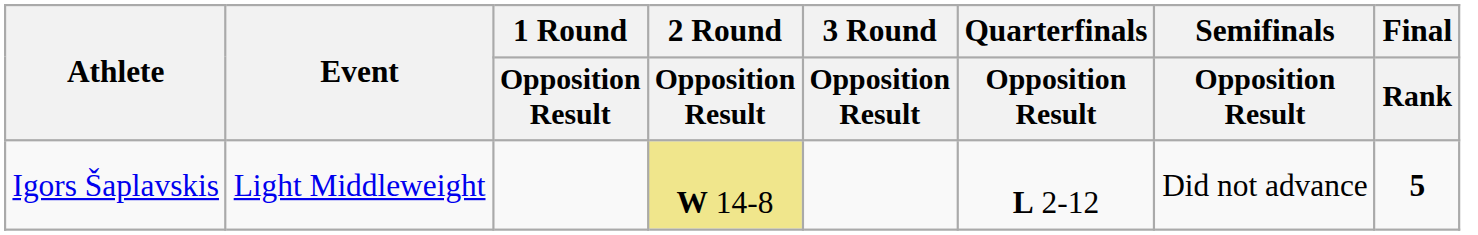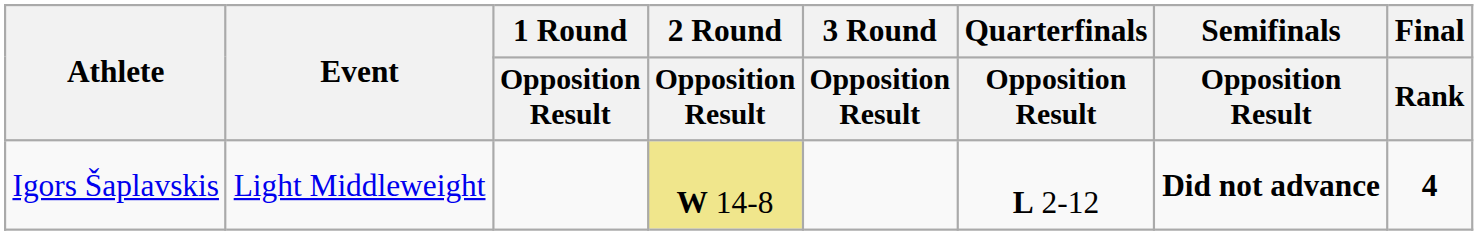 <table class="wikitable" style="font-size:90%">
 <tr>
 <th rowspan="2">Athlete</th>
 <th rowspan="2">Event</th>
 <th>1 Round</th>
 <th>2 Round</th>
 <th>3 Round</th>
 <th>Quarterfinals</th>
 <th>Semifinals</th>
 <th colspan=2>Final</th>
 </tr>
 <tr style="font-size:95%">
 <th>Opposition<br>Result</th>
 <th>Opposition<br>Result</th>
 <th>Opposition<br>Result</th>
 <th>Opposition<br>Result</th>
 <th>Opposition<br>Result</th>
 <th>Rank</th>
 </tr>
 <tr align=center>
 <td align=left><a href='#'>Igors Šaplavskis</a></td>
 <td align=left><a href='#'>Light Middleweight</a></td>
 <td></td>
 <td style="background: khaki;"><br><strong>W</strong> 14-8</td>
 <td></td>
 <td><br><strong>L</strong> 2-12</td>
-<td>Did not advance</td>
-<td><strong>5</strong></td>
+<td><strong>Did not advance</strong></td>
+<td><strong>4</strong></td>
 </tr>
 </table>
